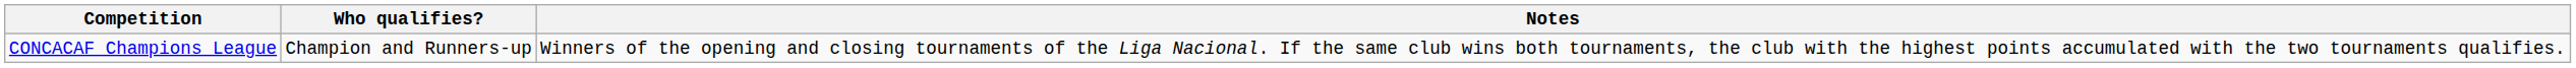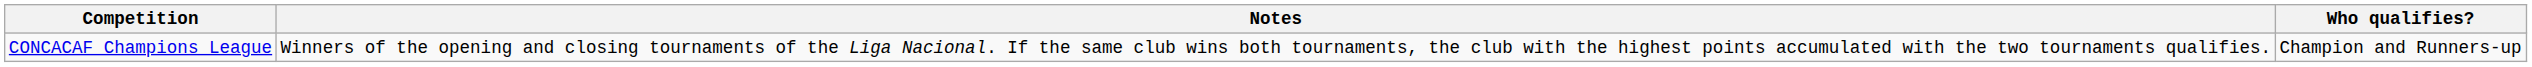 <table class="wikitable">
 <tr>
 <th>Competition</th>
+<th>Notes</th>
 <th>Who qualifies?</th>
-<th>Notes</th>
 </tr>
 <tr>
 <td><a href='#'>CONCACAF Champions League</a></td>
+<td>Winners of the opening and closing tournaments of the <em>Liga Nacional</em>. If the same club wins both tournaments, the club with the highest points accumulated with the two tournaments qualifies.</td>
 <td>Champion and Runners-up</td>
-<td>Winners of the opening and closing tournaments of the <em>Liga Nacional</em>. If the same club wins both tournaments, the club with the highest points accumulated with the two tournaments qualifies.</td>
 </tr>
 </table>
